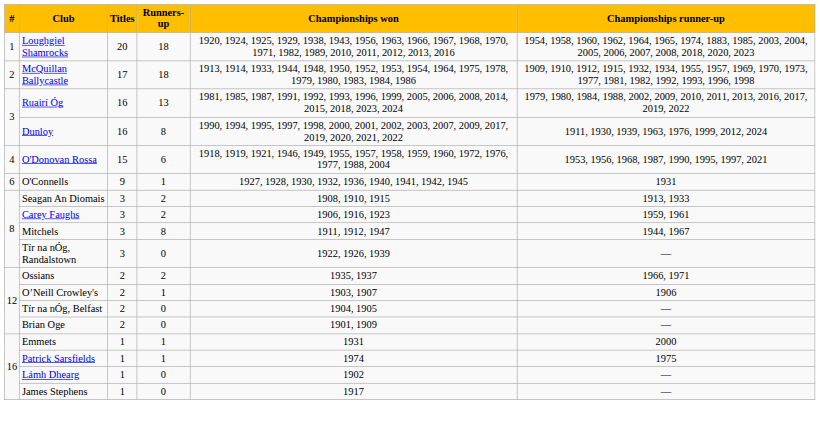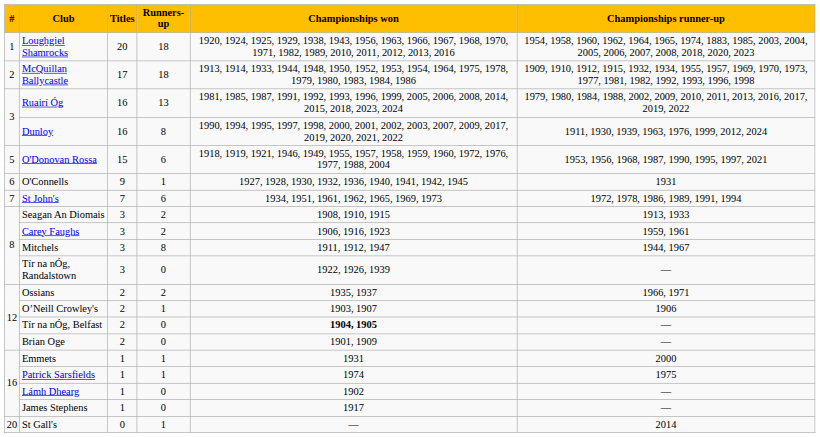 <table class="wikitable sortable" style="text-align:center;">
 <tr>
 <th style="background:#FFBF00;color:black;">#</th>
 <th style="background:#FFBF00;color:black;">Club</th>
 <th style="background:#FFBF00;color:black;">Titles</th>
 <th style="background:#FFBF00;color:black;">Runners-up</th>
 <th style="background:#FFBF00;color:black;">Championships won</th>
 <th style="background:#FFBF00;color:black;">Championships runner-up</th>
 </tr>
 <tr>
 <td>1</td>
 <td style="text-align:left;"> <a href='#'>Loughgiel Shamrocks</a></td>
 <td>20</td>
 <td>18</td>
 <td>1920, 1924, 1925, 1929, 1938, 1943, 1956, 1963, 1966, 1967, 1968, 1970, 1971, 1982, 1989, 2010, 2011, 2012, 2013, 2016</td>
 <td>1954, 1958, 1960, 1962, 1964, 1965, 1974, 1883, 1985, 2003, 2004, 2005, 2006, 2007, 2008, 2018, 2020, 2023</td>
 </tr>
 <tr>
 <td>2</td>
 <td style="text-align:left;"> <a href='#'>McQuillan Ballycastle</a></td>
 <td>17</td>
 <td>18</td>
 <td>1913, 1914, 1933, 1944, 1948, 1950, 1952, 1953, 1954, 1964, 1975, 1978, 1979, 1980, 1983, 1984, 1986</td>
 <td>1909, 1910, 1912, 1915, 1932, 1934, 1955, 1957, 1969, 1970, 1973, 1977, 1981, 1982, 1992, 1993, 1996, 1998</td>
 </tr>
 <tr>
 <td rowspan="2">3</td>
 <td style="text-align:left;"> <a href='#'>Ruairí Óg</a></td>
 <td>16</td>
 <td>13</td>
 <td>1981, 1985, 1987, 1991, 1992, 1993, 1996, 1999, 2005, 2006, 2008, 2014, 2015, 2018, 2023, 2024</td>
 <td>1979, 1980, 1984, 1988, 2002, 2009, 2010, 2011, 2013, 2016, 2017, 2019, 2022</td>
 </tr>
 <tr>
 <td style="text-align:left;"> <a href='#'>Dunloy</a></td>
 <td>16</td>
 <td>8</td>
 <td>1990, 1994, 1995, 1997, 1998, 2000, 2001, 2002, 2003, 2007, 2009, 2017, 2019, 2020, 2021, 2022</td>
 <td>1911, 1930, 1939, 1963, 1976, 1999, 2012, 2024</td>
 </tr>
 <tr>
-<td>4</td>
+<td>5</td>
 <td style="text-align:left;"> <a href='#'>O'Donovan Rossa</a></td>
 <td>15</td>
 <td>6</td>
 <td>1918, 1919, 1921, 1946, 1949, 1955, 1957, 1958, 1959, 1960, 1972, 1976, 1977, 1988, 2004</td>
 <td>1953, 1956, 1968, 1987, 1990, 1995, 1997, 2021</td>
 </tr>
 <tr>
 <td>6</td>
 <td style="text-align:left;">O'Connells</td>
 <td>9</td>
 <td>1</td>
 <td>1927, 1928, 1930, 1932, 1936, 1940, 1941, 1942, 1945</td>
 <td>1931</td>
+</tr>
+<tr>
+<td>7</td>
+<td style="text-align:left;"> <a href='#'>St John's</a></td>
+<td>7</td>
+<td>6</td>
+<td>1934, 1951, 1961, 1962, 1965, 1969, 1973</td>
+<td>1972, 1978, 1986, 1989, 1991, 1994</td>
 </tr>
 <tr>
 <td rowspan="4">8</td>
 <td style="text-align:left;">Seagan An Diomais</td>
 <td>3</td>
 <td>2</td>
 <td>1908, 1910, 1915</td>
 <td>1913, 1933</td>
 </tr>
 <tr>
 <td style="text-align:left;"> <a href='#'>Carey Faughs</a></td>
 <td>3</td>
 <td>2</td>
 <td>1906, 1916, 1923</td>
 <td>1959, 1961</td>
 </tr>
 <tr>
 <td style="text-align:left;"> Mitchels</td>
 <td>3</td>
 <td>8</td>
 <td>1911, 1912, 1947</td>
 <td>1944, 1967</td>
 </tr>
 <tr>
 <td style="text-align:left;"> Tír na nÓg, Randalstown</td>
 <td>3</td>
 <td>0</td>
 <td>1922, 1926, 1939</td>
 <td>—</td>
 </tr>
 <tr>
 <td rowspan="4">12</td>
 <td style="text-align:left;"> Ossians</td>
 <td>2</td>
 <td>2</td>
 <td>1935, 1937</td>
 <td>1966, 1971</td>
 </tr>
 <tr>
 <td style="text-align:left;">O’Neill Crowley's</td>
 <td>2</td>
 <td>1</td>
 <td>1903, 1907</td>
 <td>1906</td>
 </tr>
 <tr>
 <td style="text-align:left;">Tír na nÓg, Belfast</td>
 <td>2</td>
 <td>0</td>
-<td>1904, 1905</td>
+<td><strong>1904, 1905</strong></td>
 <td>—</td>
 </tr>
 <tr>
 <td style="text-align:left;">Brian Oge</td>
 <td>2</td>
 <td>0</td>
 <td>1901, 1909</td>
 <td>—</td>
 </tr>
 <tr>
 <td rowspan="4">16</td>
 <td style="text-align:left;">Emmets</td>
 <td>1</td>
 <td>1</td>
 <td>1931</td>
 <td>2000</td>
 </tr>
 <tr>
 <td style="text-align:left;"> <a href='#'>Patrick Sarsfields</a></td>
 <td>1</td>
 <td>1</td>
 <td>1974</td>
 <td>1975</td>
 </tr>
 <tr>
 <td style="text-align:left;"> <a href='#'>Lámh Dhearg</a></td>
 <td>1</td>
 <td>0</td>
 <td>1902</td>
 <td>—</td>
 </tr>
 <tr>
 <td style="text-align:left;">James Stephens</td>
 <td>1</td>
 <td>0</td>
 <td>1917</td>
 <td>—</td>
 </tr>
+<tr>
+<td>20</td>
+<td style="text-align:left;"> St Gall's</td>
+<td>0</td>
+<td>1</td>
+<td>—</td>
+<td>2014</td>
+</tr>
 </table>
